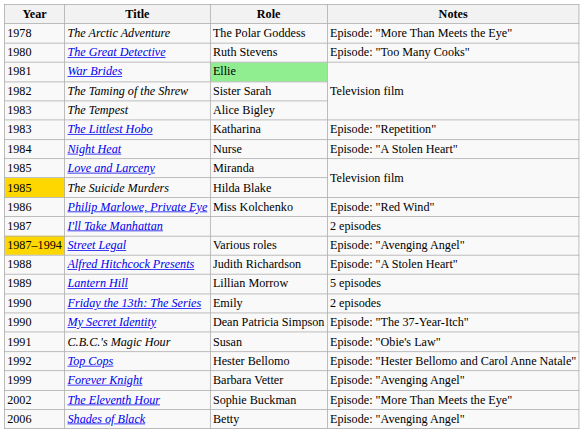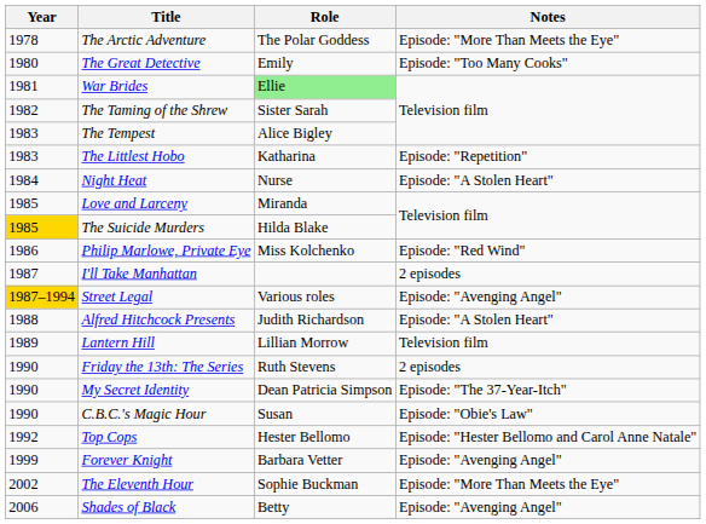 <table class="wikitable sortable">
 <tr>
 <th>Year</th>
 <th>Title</th>
 <th>Role</th>
 <th>Notes</th>
 </tr>
 <tr>
 <td>1978</td>
 <td data-sort-value="Arctic Adventure, The"><em>The Arctic Adventure</em></td>
 <td>The Polar Goddess</td>
 <td>Episode: "More Than Meets the Eye"</td>
 </tr>
 <tr>
 <td>1980</td>
 <td data-sort-value="Great Detective, The"><em><a href='#'>The Great Detective</a></em></td>
-<td>Ruth Stevens</td>
+<td>Emily</td>
 <td>Episode: "Too Many Cooks"</td>
 </tr>
 <tr>
 <td>1981</td>
 <td><a href='#'><em>War Brides</em></a></td>
 <td style="background: lightgreen;">Ellie</td>
 <td rowspan="3">Television film</td>
 </tr>
 <tr>
 <td>1982</td>
 <td data-sort-value="Taming of the Shrew, The"><em>The Taming of the Shrew</em></td>
 <td>Sister Sarah</td>
 </tr>
 <tr>
 <td>1983</td>
 <td data-sort-value="Tempest, The"><em>The Tempest</em></td>
 <td>Alice Bigley</td>
 </tr>
 <tr>
 <td>1983</td>
 <td data-sort-value="Littlest Hobo, The"><em><a href='#'>The Littlest Hobo</a></em></td>
 <td>Katharina</td>
 <td>Episode: "Repetition"</td>
 </tr>
 <tr>
 <td>1984</td>
 <td><em><a href='#'>Night Heat</a></em></td>
 <td>Nurse</td>
 <td>Episode: "A Stolen Heart"</td>
 </tr>
 <tr>
 <td>1985</td>
 <td><a href='#'><em>Love and Larceny</em></a></td>
 <td>Miranda</td>
 <td rowspan="2">Television film</td>
 </tr>
 <tr>
 <td style="background: gold;">1985</td>
 <td data-sort-value="Suicide Murders, The"><em>The Suicide Murders</em></td>
 <td>Hilda Blake</td>
 </tr>
 <tr>
 <td>1986</td>
 <td><em><a href='#'>Philip Marlowe, Private Eye</a></em></td>
 <td>Miss Kolchenko</td>
 <td>Episode: "Red Wind"</td>
 </tr>
 <tr>
 <td>1987</td>
 <td><a href='#'><em>I'll Take Manhattan</em></a></td>
 <td></td>
 <td>2 episodes</td>
 </tr>
 <tr>
 <td style="background: gold;">1987–1994</td>
 <td><a href='#'><em>Street Legal</em></a></td>
 <td>Various roles</td>
 <td>Episode: "Avenging Angel"</td>
 </tr>
 <tr>
 <td>1988</td>
 <td><a href='#'><em>Alfred Hitchcock Presents</em></a></td>
 <td>Judith Richardson</td>
 <td>Episode: "A Stolen Heart"</td>
 </tr>
 <tr>
 <td>1989</td>
 <td><a href='#'><em>Lantern Hill</em></a></td>
 <td>Lillian Morrow</td>
-<td>5 episodes</td>
+<td>Television film</td>
 </tr>
 <tr>
 <td>1990</td>
 <td><em><a href='#'>Friday the 13th: The Series</a></em></td>
-<td>Emily</td>
+<td>Ruth Stevens</td>
 <td>2 episodes</td>
 </tr>
 <tr>
 <td>1990</td>
 <td><em><a href='#'>My Secret Identity</a></em></td>
 <td>Dean Patricia Simpson</td>
 <td>Episode: "The 37-Year-Itch"</td>
 </tr>
 <tr>
-<td>1991</td>
+<td>1990</td>
 <td><em>C.B.C.'s Magic Hour</em></td>
 <td>Susan</td>
 <td>Episode: "Obie's Law"</td>
 </tr>
 <tr>
 <td>1992</td>
 <td><em><a href='#'>Top Cops</a></em></td>
 <td>Hester Bellomo</td>
 <td>Episode: "Hester Bellomo and Carol Anne Natale"</td>
 </tr>
 <tr>
 <td>1999</td>
 <td><em><a href='#'>Forever Knight</a></em></td>
 <td>Barbara Vetter</td>
 <td>Episode: "Avenging Angel"</td>
 </tr>
 <tr>
 <td>2002</td>
 <td data-sort-value="Eleventh Hour, The"><a href='#'><em>The Eleventh Hour</em></a></td>
 <td>Sophie Buckman</td>
 <td>Episode: "More Than Meets the Eye"</td>
 </tr>
 <tr>
 <td>2006</td>
 <td><em><a href='#'>Shades of Black</a></em></td>
 <td>Betty</td>
 <td>Episode: "Avenging Angel"</td>
 </tr>
 </table>
